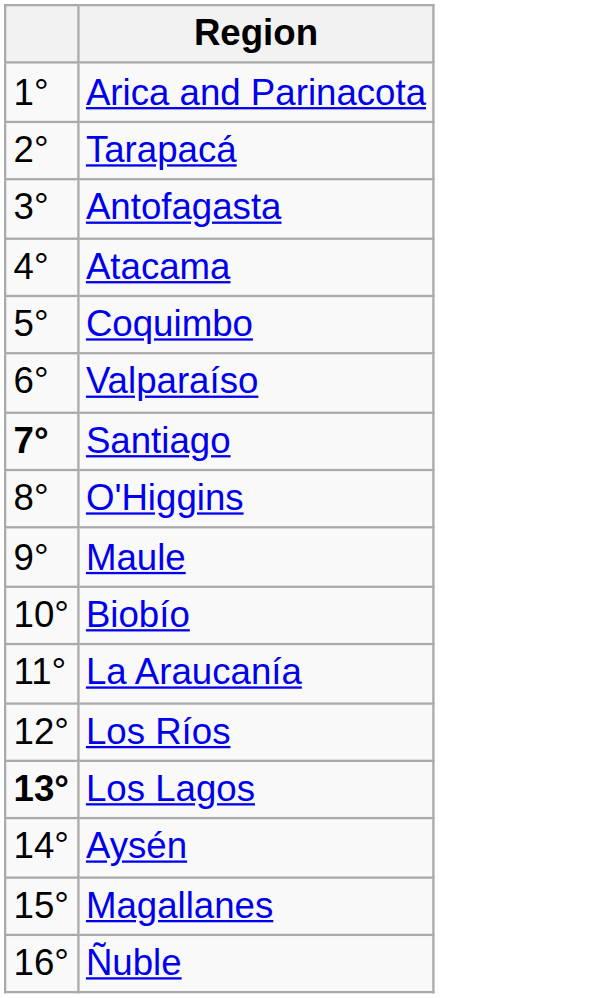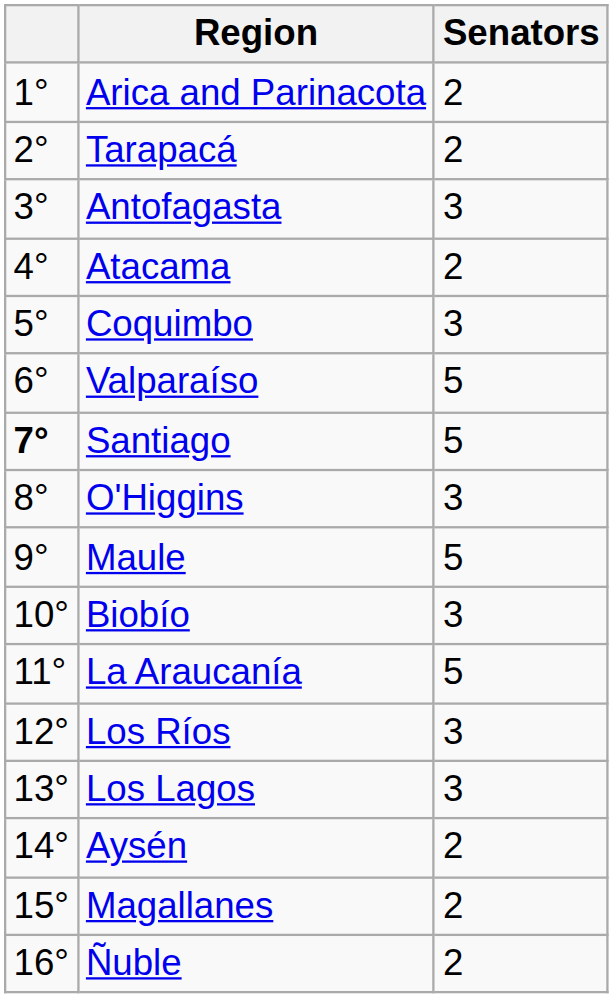 <table class="wikitable">
 <tr>
 <th></th>
 <th>Region</th>
+<th>Senators</th>
 </tr>
 <tr>
 <td>1°</td>
 <td><a href='#'>Arica and Parinacota</a></td>
+<td>2</td>
 </tr>
 <tr>
 <td>2°</td>
 <td><a href='#'>Tarapacá</a></td>
+<td>2</td>
 </tr>
 <tr>
 <td>3°</td>
 <td><a href='#'>Antofagasta</a></td>
+<td>3</td>
 </tr>
 <tr>
 <td>4°</td>
 <td><a href='#'>Atacama</a></td>
+<td>2</td>
 </tr>
 <tr>
 <td>5°</td>
 <td><a href='#'>Coquimbo</a></td>
+<td>3</td>
 </tr>
 <tr>
 <td>6°</td>
 <td><a href='#'>Valparaíso</a></td>
+<td>5</td>
 </tr>
 <tr>
 <td><strong>7°</strong></td>
 <td><a href='#'>Santiago</a></td>
+<td>5</td>
 </tr>
 <tr>
 <td>8°</td>
 <td><a href='#'>O'Higgins</a></td>
+<td>3</td>
 </tr>
 <tr>
 <td>9°</td>
 <td><a href='#'>Maule</a></td>
+<td>5</td>
 </tr>
 <tr>
 <td>10°</td>
 <td><a href='#'>Biobío</a></td>
+<td>3</td>
 </tr>
 <tr>
 <td>11°</td>
 <td><a href='#'>La Araucanía</a></td>
+<td>5</td>
 </tr>
 <tr>
 <td>12°</td>
 <td><a href='#'>Los Ríos</a></td>
+<td>3</td>
 </tr>
 <tr>
-<td><strong>13°</strong></td>
+<td>13°</td>
 <td><a href='#'>Los Lagos</a></td>
+<td>3</td>
 </tr>
 <tr>
 <td>14°</td>
 <td><a href='#'>Aysén</a></td>
+<td>2</td>
 </tr>
 <tr>
 <td>15°</td>
 <td><a href='#'>Magallanes</a></td>
+<td>2</td>
 </tr>
 <tr>
 <td>16°</td>
 <td><a href='#'>Ñuble</a></td>
+<td>2</td>
 </tr>
 </table>
